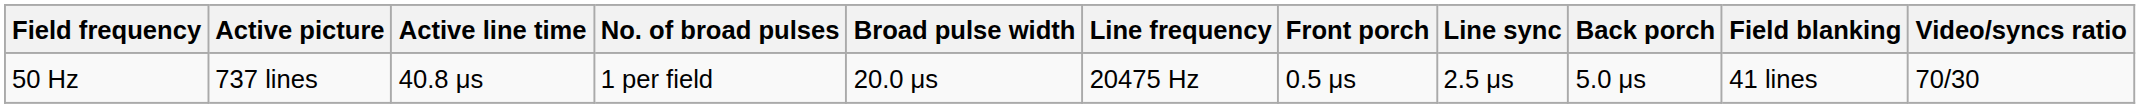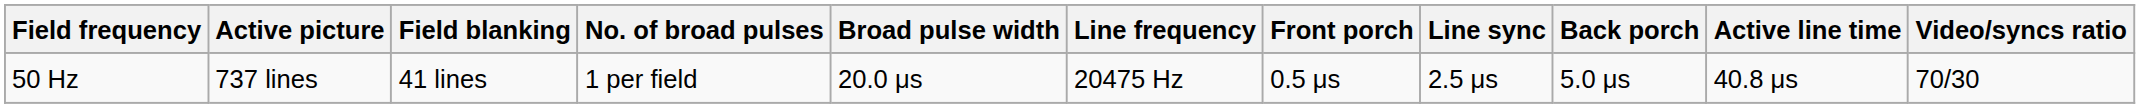 <table class="wikitable">
 <tr>
 <th><small>Field frequency</small></th>
 <th><small>Active picture</small></th>
-<th><small>Active line time</small></th>
+<th><small>Field blanking</small></th>
 <th><small>No. of broad pulses</small></th>
 <th><small>Broad pulse width</small></th>
 <th><small>Line frequency</small></th>
 <th><small>Front porch</small></th>
 <th><small>Line sync</small></th>
 <th><small>Back porch</small></th>
-<th><small>Field blanking</small></th>
+<th><small>Active line time</small></th>
 <th><small>Video/syncs ratio</small></th>
 </tr>
 <tr>
 <td><small>50 Hz</small></td>
 <td><small>737 lines</small></td>
-<td><small>40.8 μs</small></td>
+<td><small>41 lines</small></td>
 <td><small>1 per field</small></td>
 <td><small>20.0 μs</small></td>
 <td><small>20475 Hz</small></td>
 <td><small>0.5 μs</small></td>
 <td><small>2.5 μs</small></td>
 <td><small>5.0 μs</small></td>
-<td><small>41 lines</small></td>
+<td><small>40.8 μs</small></td>
 <td><small>70/30</small></td>
 </tr>
 </table>
